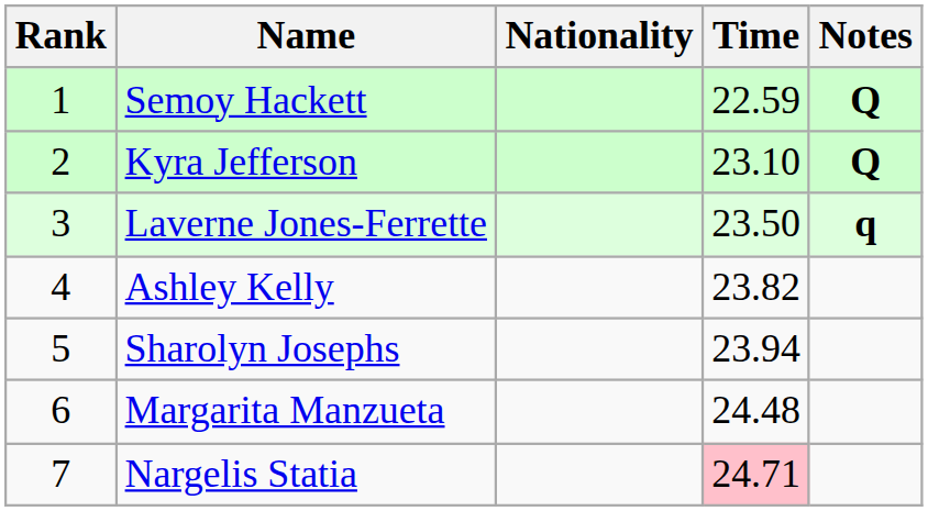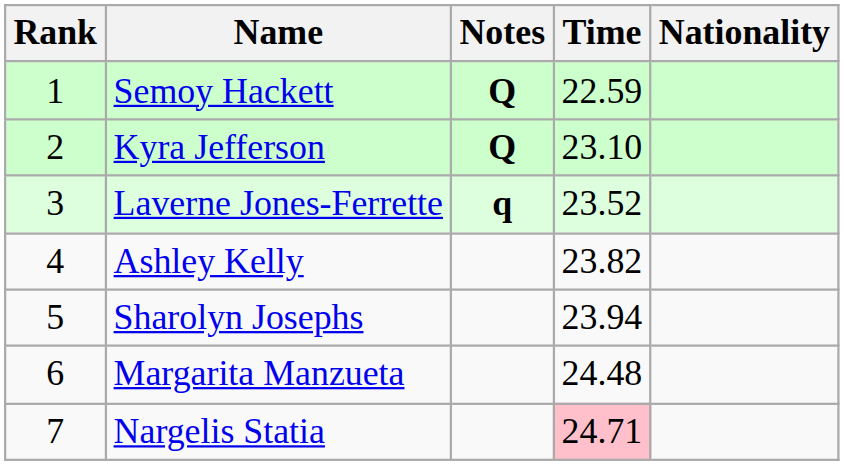 <table class="wikitable sortable" style="text-align:center">
 <tr>
 <th>Rank</th>
 <th>Name</th>
+<th>Notes</th>
+<th>Time</th>
 <th>Nationality</th>
-<th>Time</th>
-<th>Notes</th>
 </tr>
 <tr bgcolor=ccffcc>
 <td align=center>1</td>
 <td align=left><a href='#'>Semoy Hackett</a></td>
+<td><strong>Q</strong></td>
+<td>22.59</td>
 <td align=left></td>
-<td>22.59</td>
-<td><strong>Q</strong></td>
 </tr>
 <tr bgcolor=ccffcc>
 <td align=center>2</td>
 <td align=left><a href='#'>Kyra Jefferson</a></td>
+<td><strong>Q</strong></td>
+<td>23.10</td>
 <td align=left></td>
-<td>23.10</td>
-<td><strong>Q</strong></td>
 </tr>
 <tr bgcolor=ddffdd>
 <td align=center>3</td>
 <td align=left><a href='#'>Laverne Jones-Ferrette</a></td>
+<td><strong>q</strong></td>
+<td>23.52</td>
 <td align=left></td>
-<td>23.50</td>
-<td><strong>q</strong></td>
 </tr>
 <tr>
 <td align=center>4</td>
 <td align=left><a href='#'>Ashley Kelly</a></td>
+<td></td>
+<td>23.82</td>
 <td align=left></td>
-<td>23.82</td>
-<td></td>
 </tr>
 <tr>
 <td align=center>5</td>
 <td align=left><a href='#'>Sharolyn Josephs</a></td>
+<td></td>
+<td>23.94</td>
 <td align=left></td>
-<td>23.94</td>
-<td></td>
 </tr>
 <tr>
 <td align=center>6</td>
 <td align=left><a href='#'>Margarita Manzueta</a></td>
+<td></td>
+<td>24.48</td>
 <td align=left></td>
-<td>24.48</td>
-<td></td>
 </tr>
 <tr>
 <td align=center>7</td>
 <td align=left><a href='#'>Nargelis Statia</a></td>
+<td></td>
+<td style="background: pink;">24.71</td>
 <td align=left></td>
-<td style="background: pink;">24.71</td>
-<td></td>
 </tr>
 </table>
